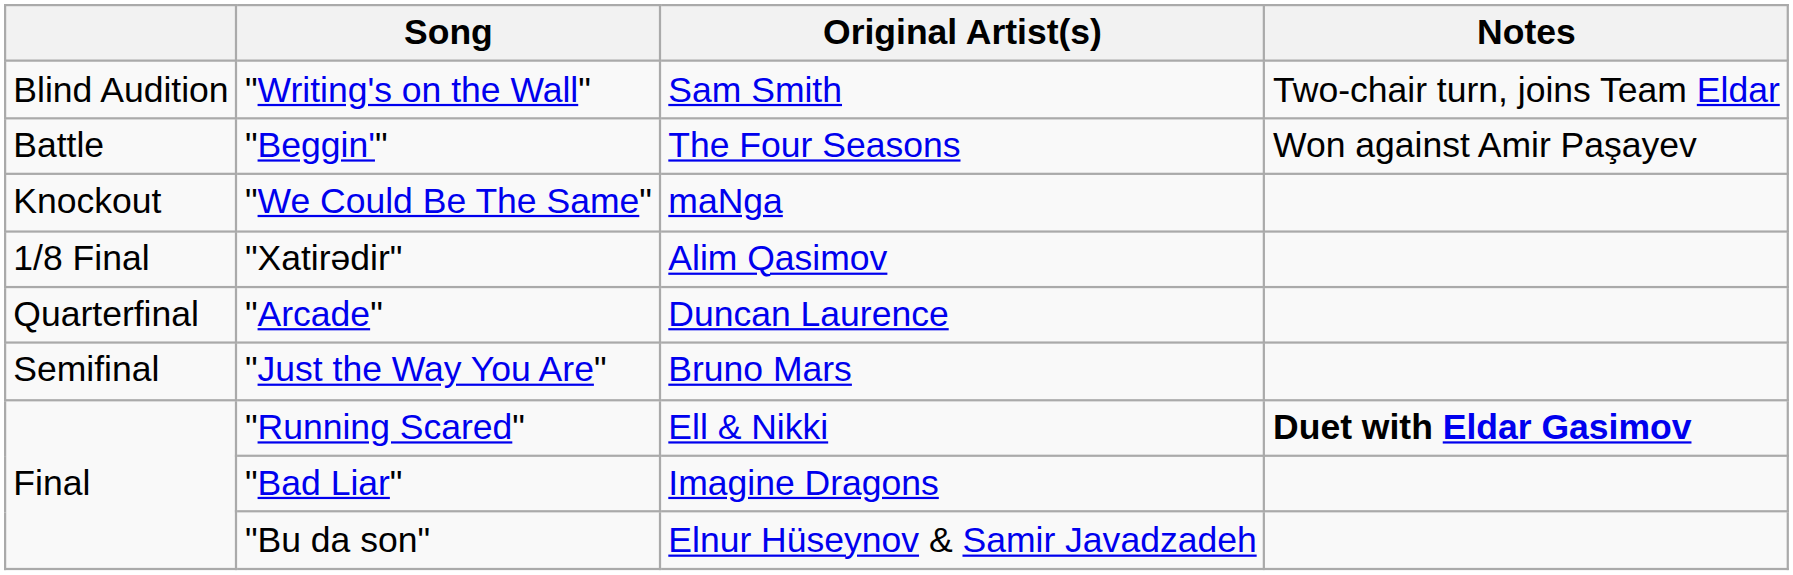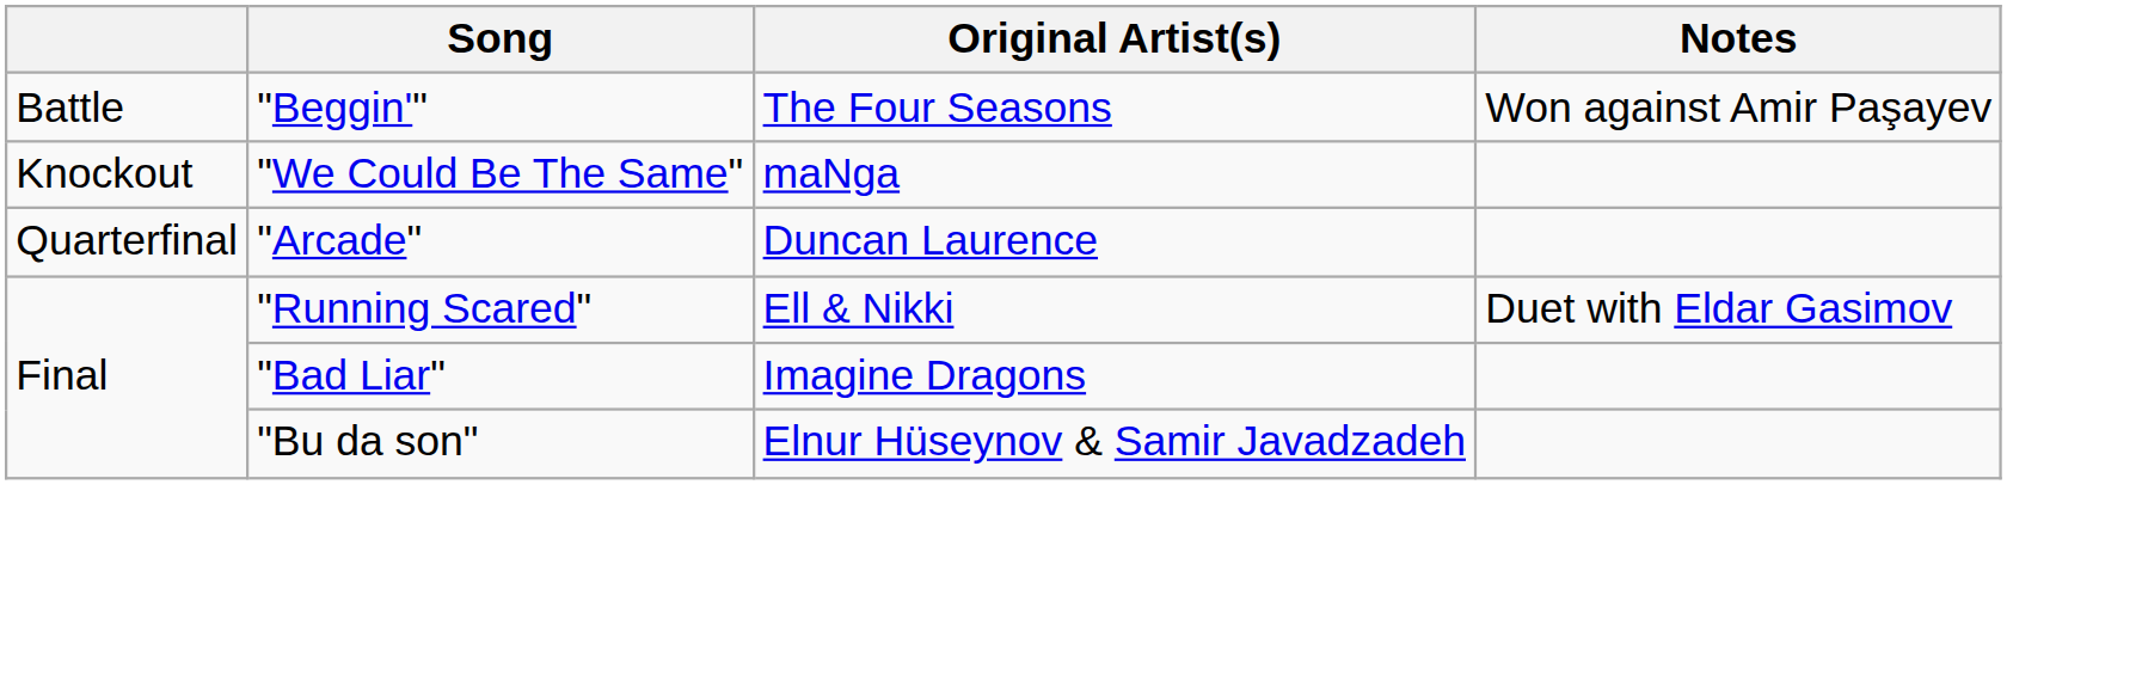 <table class="wikitable mw-collapsible">
 <tr>
 <th></th>
 <th>Song</th>
 <th>Original Artist(s)</th>
 <th>Notes</th>
-</tr>
-<tr>
-<td>Blind Audition</td>
-<td>"<a href='#'>Writing's on the Wall</a>"</td>
-<td><a href='#'>Sam Smith</a></td>
-<td>Two-chair turn, joins Team <a href='#'>Eldar</a></td>
 </tr>
 <tr>
 <td>Battle</td>
 <td>"<a href='#'>Beggin'</a>"</td>
 <td><a href='#'>The Four Seasons</a></td>
 <td>Won against Amir Paşayev</td>
 </tr>
 <tr>
 <td>Knockout</td>
 <td>"<a href='#'>We Could Be The Same</a>"</td>
 <td><a href='#'>maNga</a></td>
 <td></td>
 </tr>
 <tr>
-<td>1/8 Final</td>
-<td>"Xatirədir"</td>
-<td><a href='#'>Alim Qasimov</a></td>
-<td></td>
-</tr>
-<tr>
 <td>Quarterfinal</td>
 <td>"<a href='#'>Arcade</a>"</td>
 <td><a href='#'>Duncan Laurence</a></td>
 <td></td>
 </tr>
 <tr>
-<td>Semifinal</td>
-<td>"<a href='#'>Just the Way You Are</a>"</td>
-<td><a href='#'>Bruno Mars</a></td>
-<td></td>
-</tr>
-<tr>
 <td rowspan="3">Final</td>
 <td>"<a href='#'>Running Scared</a>"</td>
 <td><a href='#'>Ell & Nikki</a></td>
-<td><strong>Duet with <a href='#'>Eldar Gasimov</a></strong></td>
+<td>Duet with <a href='#'>Eldar Gasimov</a></td>
 </tr>
 <tr>
 <td>"<a href='#'>Bad Liar</a>"</td>
 <td><a href='#'>Imagine Dragons</a></td>
 <td></td>
 </tr>
 <tr>
 <td>"Bu da son"</td>
 <td><a href='#'>Elnur Hüseynov</a> & <a href='#'>Samir Javadzadeh</a></td>
 <td></td>
 </tr>
 </table>
